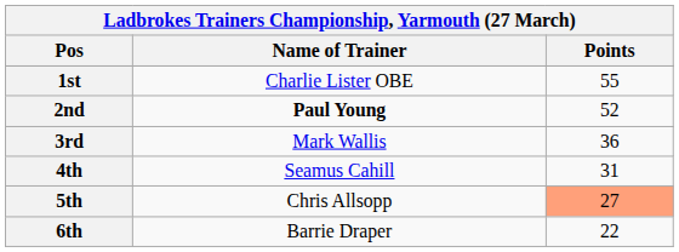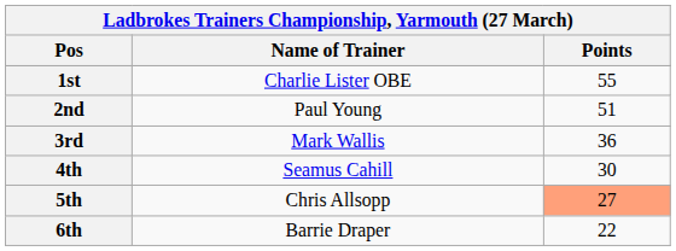 <table class="wikitable">
 <tr>
 <th colspan="3"><a href='#'>Ladbrokes Trainers Championship</a>, <a href='#'>Yarmouth</a> (27 March)</th>
 </tr>
 <tr>
 <th width=100>Pos</th>
 <th width=340>Name of Trainer</th>
 <th width=100>Points</th>
 </tr>
 <tr>
 </tr>
 <tr align=center>
 <th>1st</th>
 <td><a href='#'>Charlie Lister</a> OBE</td>
 <td align-center>55</td>
 </tr>
 <tr align=center>
 <th>2nd</th>
-<td><strong>Paul Young</strong></td>
-<td align-center>52</td>
+<td>Paul Young</td>
+<td align-center>51</td>
 </tr>
 <tr align=center>
 <th>3rd</th>
 <td><a href='#'>Mark Wallis</a></td>
 <td align-center>36</td>
 </tr>
 <tr align=center>
 <th>4th</th>
 <td><a href='#'>Seamus Cahill</a></td>
-<td align-center>31</td>
+<td align-center>30</td>
 </tr>
 <tr align=center>
 <th>5th</th>
 <td>Chris Allsopp</td>
 <td align-center style="background: lightsalmon;">27</td>
 </tr>
 <tr align=center>
 <th>6th</th>
 <td>Barrie Draper</td>
 <td align-center>22</td>
 </tr>
 </table>
